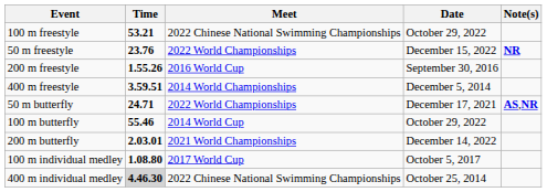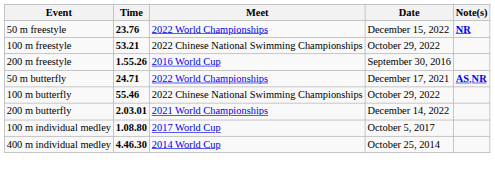 <table class="wikitable">
 <tr>
 <th>Event</th>
 <th>Time</th>
 <th>Meet</th>
 <th>Date</th>
 <th>Note(s)</th>
 </tr>
 <tr>
+<td>50 m freestyle</td>
+<td><strong>23.76</strong></td>
+<td><a href='#'>2022 World Championships</a></td>
+<td>December 15, 2022</td>
+<td><strong><a href='#'>NR</a></strong></td>
+</tr>
+<tr>
 <td>100 m freestyle</td>
 <td><strong>53.21</strong></td>
 <td>2022 Chinese National Swimming Championships</td>
 <td>October 29, 2022</td>
 <td></td>
 </tr>
 <tr>
-<td>50 m freestyle</td>
-<td><strong>23.76</strong></td>
-<td><a href='#'>2022 World Championships</a></td>
-<td>December 15, 2022</td>
-<td><strong><a href='#'>NR</a></strong></td>
-</tr>
-<tr>
 <td>200 m freestyle</td>
 <td><strong>1.55.26</strong></td>
 <td><a href='#'>2016 World Cup</a></td>
 <td>September 30, 2016</td>
-<td></td>
-</tr>
-<tr>
-<td>400 m freestyle</td>
-<td><strong>3.59.51</strong></td>
-<td><a href='#'>2014 World Championships</a></td>
-<td>December 5, 2014</td>
 <td></td>
 </tr>
 <tr>
 <td>50 m butterfly</td>
 <td><strong>24.71</strong></td>
 <td><a href='#'>2022 World Championships</a></td>
 <td>December 17, 2021</td>
 <td><strong><a href='#'>AS</a></strong>,<strong><a href='#'>NR</a></strong></td>
 </tr>
 <tr>
 <td>100 m butterfly</td>
 <td><strong>55.46</strong></td>
-<td><a href='#'>2014 World Cup</a></td>
+<td>2022 Chinese National Swimming Championships</td>
 <td>October 29, 2022</td>
 <td></td>
 </tr>
 <tr>
 <td>200 m butterfly</td>
 <td><strong>2.03.01</strong></td>
 <td><a href='#'>2021 World Championships</a></td>
 <td>December 14, 2022</td>
 <td></td>
 </tr>
 <tr>
 <td>100 m individual medley</td>
 <td><strong>1.08.80</strong></td>
 <td><a href='#'>2017 World Cup</a></td>
 <td>October 5, 2017</td>
 <td></td>
 </tr>
 <tr>
 <td>400 m individual medley</td>
-<td style="background: lightgrey;"><strong>4.46.30</strong></td>
-<td>2022 Chinese National Swimming Championships</td>
+<td><strong>4.46.30</strong></td>
+<td><a href='#'>2014 World Cup</a></td>
 <td>October 25, 2014</td>
 <td></td>
 </tr>
 </table>
